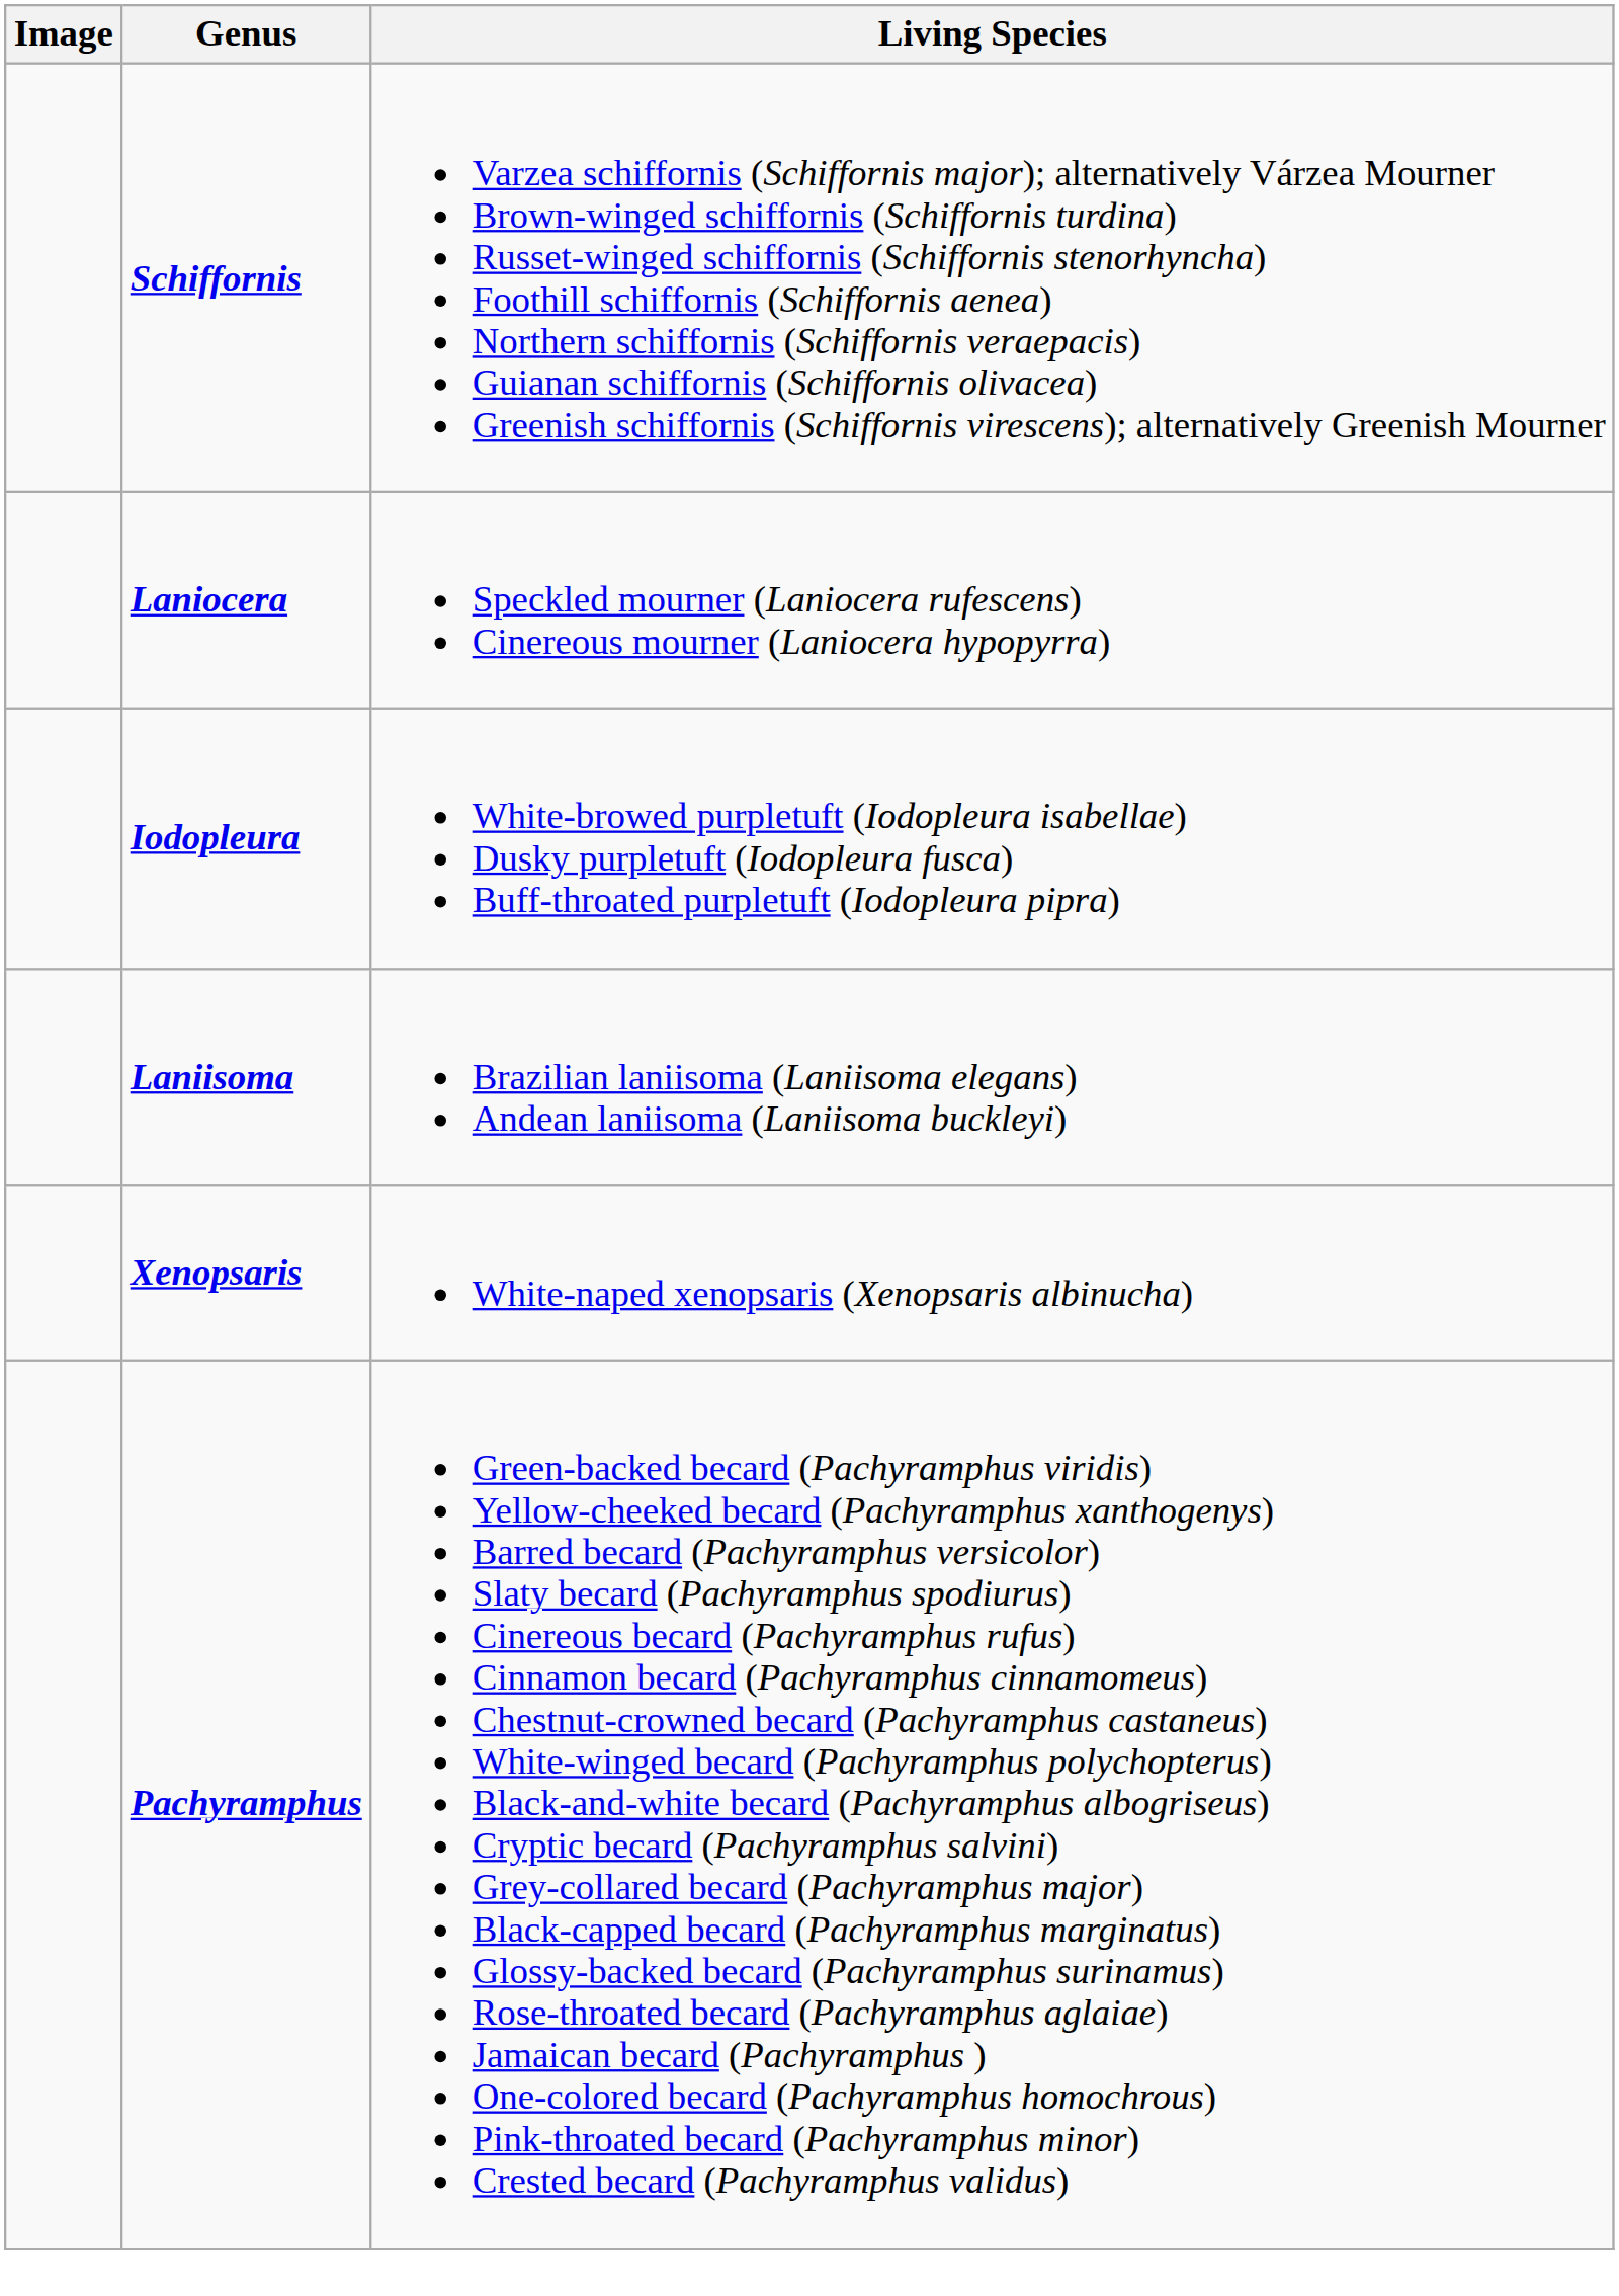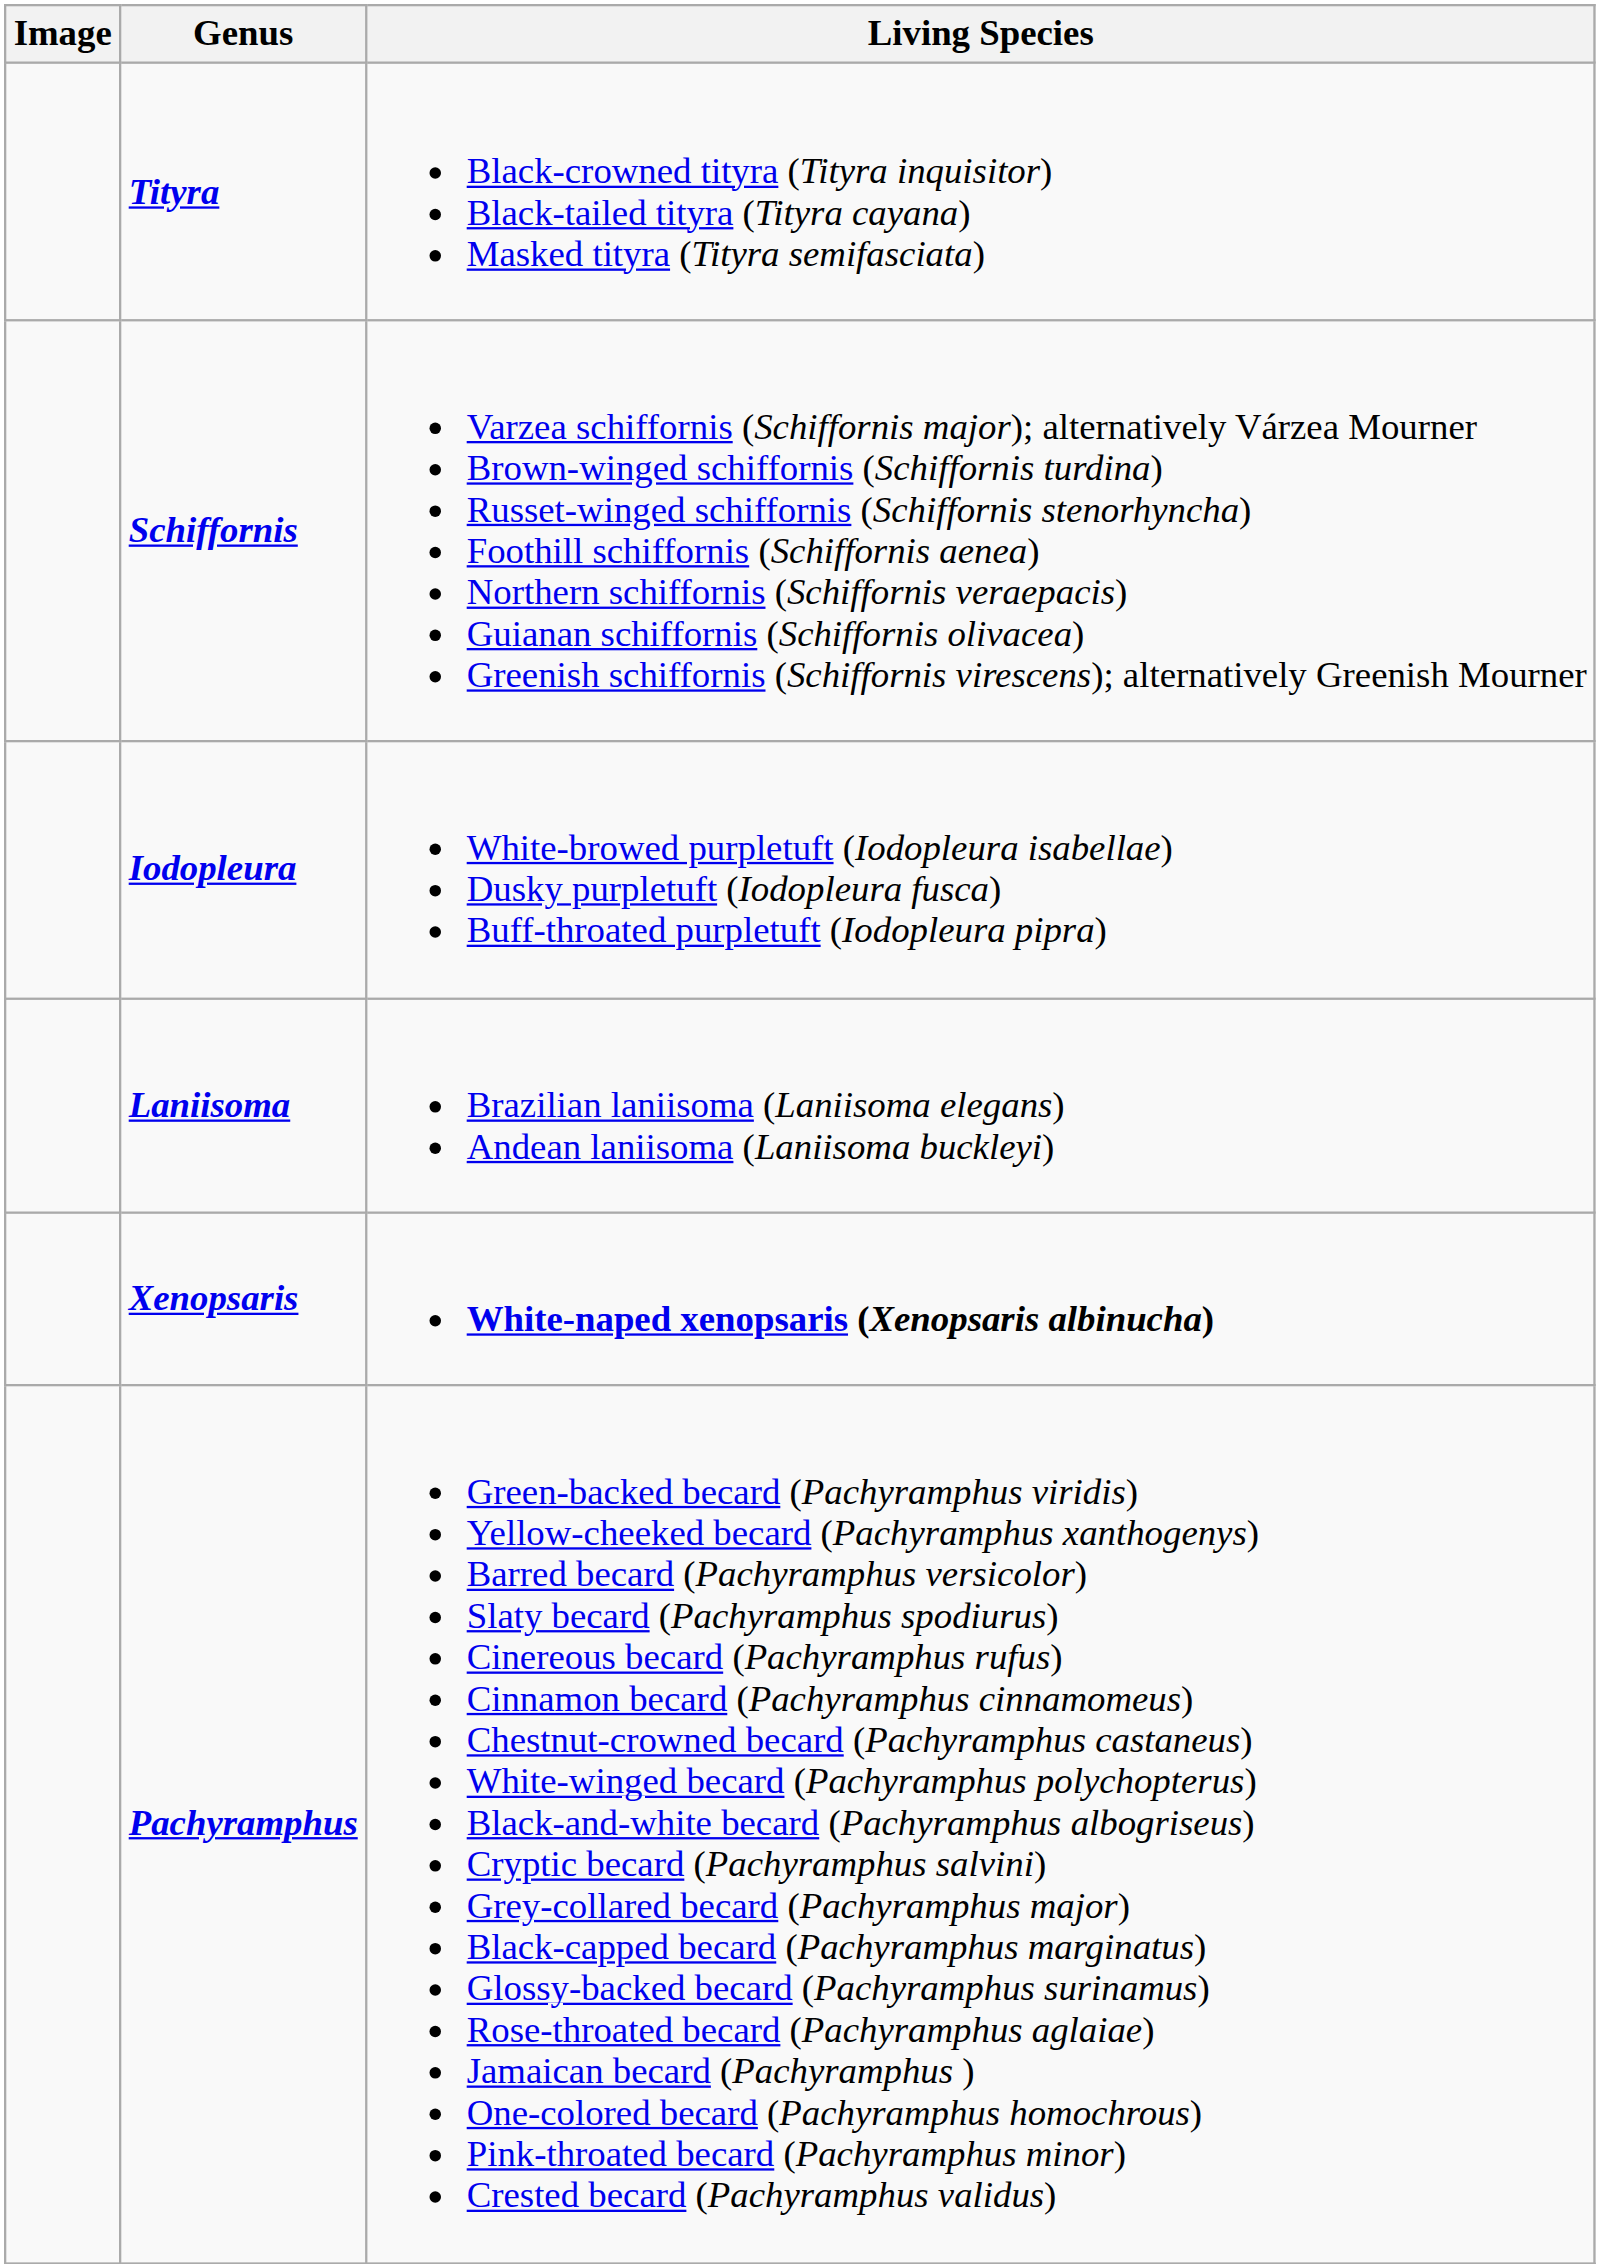 <table class="wikitable">
 <tr>
 <th>Image</th>
 <th>Genus</th>
 <th>Living Species</th>
 </tr>
 <tr>
 <td></td>
-<td><strong><em><a href='#'>Schiffornis</a></em></strong> </td>
-<td><br><ul><li><a href='#'>Varzea schiffornis</a> (<em>Schiffornis major</em>); alternatively Várzea Mourner</li><li><a href='#'>Brown-winged schiffornis</a> (<em>Schiffornis turdina</em>)</li><li><a href='#'>Russet-winged schiffornis</a> (<em>Schiffornis stenorhyncha</em>)</li><li><a href='#'>Foothill schiffornis</a> (<em>Schiffornis aenea</em>)</li><li><a href='#'>Northern schiffornis</a> (<em>Schiffornis veraepacis</em>)</li><li><a href='#'>Guianan schiffornis</a> (<em>Schiffornis olivacea</em>)</li><li><a href='#'>Greenish schiffornis</a> (<em>Schiffornis virescens</em>); alternatively Greenish Mourner</li></ul></td>
+<td><strong><em><a href='#'>Tityra</a></em></strong> </td>
+<td><br><ul><li><a href='#'>Black-crowned tityra</a> (<em>Tityra inquisitor</em>)</li><li><a href='#'>Black-tailed tityra</a> (<em>Tityra cayana</em>)</li><li><a href='#'>Masked tityra</a> (<em>Tityra semifasciata</em>)</li></ul></td>
 </tr>
 <tr>
 <td></td>
-<td><strong><em><a href='#'>Laniocera</a></em></strong> </td>
-<td><br><ul><li><a href='#'>Speckled mourner</a> (<em>Laniocera rufescens</em>)</li><li><a href='#'>Cinereous mourner</a> (<em>Laniocera hypopyrra</em>)</li></ul></td>
+<td><strong><em><a href='#'>Schiffornis</a></em></strong> </td>
+<td><br><ul><li><a href='#'>Varzea schiffornis</a> (<em>Schiffornis major</em>); alternatively Várzea Mourner</li><li><a href='#'>Brown-winged schiffornis</a> (<em>Schiffornis turdina</em>)</li><li><a href='#'>Russet-winged schiffornis</a> (<em>Schiffornis stenorhyncha</em>)</li><li><a href='#'>Foothill schiffornis</a> (<em>Schiffornis aenea</em>)</li><li><a href='#'>Northern schiffornis</a> (<em>Schiffornis veraepacis</em>)</li><li><a href='#'>Guianan schiffornis</a> (<em>Schiffornis olivacea</em>)</li><li><a href='#'>Greenish schiffornis</a> (<em>Schiffornis virescens</em>); alternatively Greenish Mourner</li></ul></td>
 </tr>
 <tr>
 <td></td>
 <td><strong><em><a href='#'>Iodopleura</a></em></strong> </td>
 <td><br><ul><li><a href='#'>White-browed purpletuft</a> (<em>Iodopleura isabellae</em>)</li><li><a href='#'>Dusky purpletuft</a> (<em>Iodopleura fusca</em>)</li><li><a href='#'>Buff-throated purpletuft</a> (<em>Iodopleura pipra</em>)</li></ul></td>
 </tr>
 <tr>
 <td></td>
 <td><strong><em><a href='#'>Laniisoma</a></em></strong> </td>
 <td><br><ul><li><a href='#'>Brazilian laniisoma</a> (<em>Laniisoma elegans</em>)</li><li><a href='#'>Andean laniisoma</a> (<em>Laniisoma buckleyi</em>)</li></ul></td>
 </tr>
 <tr>
 <td></td>
 <td><strong><em><a href='#'>Xenopsaris</a></em></strong> </td>
-<td><br><ul><li><a href='#'>White-naped xenopsaris</a> (<em>Xenopsaris albinucha</em>)</li></ul></td>
+<td><strong><br><ul><li><a href='#'>White-naped xenopsaris</a> (<em>Xenopsaris albinucha</em>)</li></ul></strong></td>
 </tr>
 <tr>
 <td></td>
 <td><strong><em><a href='#'>Pachyramphus</a></em></strong> </td>
 <td><br><ul><li><a href='#'>Green-backed becard</a> (<em>Pachyramphus viridis</em>)</li><li><a href='#'>Yellow-cheeked becard</a> (<em>Pachyramphus xanthogenys</em>)</li><li><a href='#'>Barred becard</a> (<em>Pachyramphus versicolor</em>)</li><li><a href='#'>Slaty becard</a> (<em>Pachyramphus spodiurus</em>)</li><li><a href='#'>Cinereous becard</a> (<em>Pachyramphus rufus</em>)</li><li><a href='#'>Cinnamon becard</a> (<em>Pachyramphus cinnamomeus</em>)</li><li><a href='#'>Chestnut-crowned becard</a> (<em>Pachyramphus castaneus</em>)</li><li><a href='#'>White-winged becard</a> (<em>Pachyramphus polychopterus</em>)</li><li><a href='#'>Black-and-white becard</a> (<em>Pachyramphus albogriseus</em>)</li><li><a href='#'>Cryptic becard</a> (<em>Pachyramphus salvini</em>)</li><li><a href='#'>Grey-collared becard</a> (<em>Pachyramphus major</em>)</li><li><a href='#'>Black-capped becard</a> (<em>Pachyramphus marginatus</em>)</li><li><a href='#'>Glossy-backed becard</a> (<em>Pachyramphus surinamus</em>)</li><li><a href='#'>Rose-throated becard</a> (<em>Pachyramphus aglaiae</em>)</li><li><a href='#'>Jamaican becard</a> (<em>Pachyramphus </em>)</li><li><a href='#'>One-colored becard</a> (<em>Pachyramphus homochrous</em>)</li><li><a href='#'>Pink-throated becard</a> (<em>Pachyramphus minor</em>)</li><li><a href='#'>Crested becard</a> (<em>Pachyramphus validus</em>)</li></ul></td>
 </tr>
 <tr>
 </tr>
 </table>
